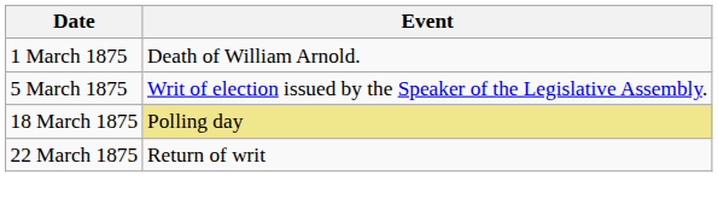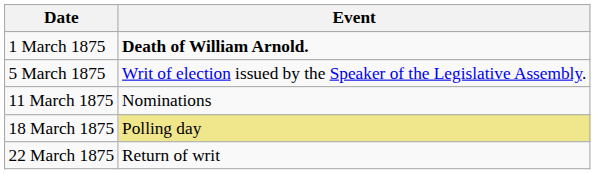 <table class="wikitable">
 <tr>
 <th>Date</th>
 <th>Event</th>
 </tr>
 <tr>
 <td>1 March 1875</td>
-<td>Death of William Arnold.</td>
+<td><strong>Death of William Arnold.</strong></td>
 </tr>
 <tr>
 <td>5 March 1875</td>
 <td><a href='#'>Writ of election</a> issued by the <a href='#'>Speaker of the Legislative Assembly</a>.</td>
+</tr>
+<tr>
+<td>11 March 1875</td>
+<td>Nominations</td>
 </tr>
 <tr>
 <td>18 March 1875</td>
 <td style="background: khaki;">Polling day</td>
 </tr>
 <tr>
 <td>22 March 1875</td>
 <td>Return of writ</td>
 </tr>
 </table>
